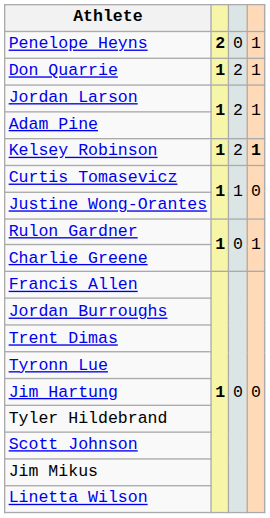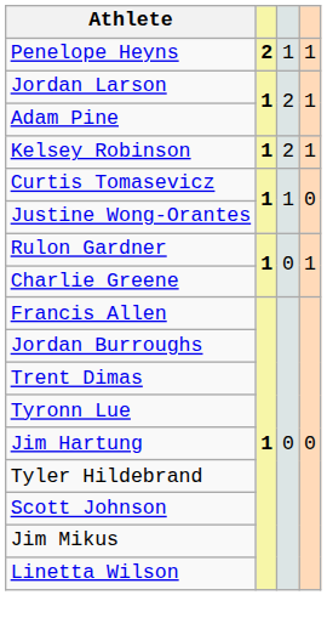 <table class=wikitable style="font-size: 95%">
 <tr>
 <th>Athlete</th>
 <td bgcolor=F7F6A8></td>
 <td bgcolor=DCE5E5></td>
 <td bgcolor=FFDAB9></td>
 </tr>
 <tr>
 <td> <a href='#'>Penelope Heyns</a> </td>
 <td bgcolor=F7F6A8><strong>2</strong></td>
-<td bgcolor=DCE5E5>0</td>
-<td bgcolor=FFDAB9>1</td>
-</tr>
-<tr>
-<td> <a href='#'>Don Quarrie</a> </td>
-<td bgcolor=F7F6A8><strong>1</strong></td>
-<td bgcolor=DCE5E5>2</td>
+<td bgcolor=DCE5E5>1</td>
 <td bgcolor=FFDAB9>1</td>
 </tr>
 <tr>
 <td> <a href='#'>Jordan Larson</a> </td>
 <td rowspan=2 bgcolor=F7F6A8><strong>1</strong></td>
 <td rowspan=2 bgcolor=DCE5E5>2</td>
 <td rowspan=2 bgcolor=FFDAB9>1</td>
 </tr>
 <tr>
 <td> <a href='#'>Adam Pine</a> </td>
 </tr>
 <tr>
 <td> <a href='#'>Kelsey Robinson</a> </td>
 <td bgcolor=F7F6A8><strong>1</strong></td>
 <td bgcolor=DCE5E5>2</td>
-<td bgcolor=FFDAB9><strong>1</strong></td>
+<td bgcolor=FFDAB9>1</td>
 </tr>
 <tr>
 <td> <a href='#'>Curtis Tomasevicz</a> </td>
 <td rowspan=2 bgcolor=F7F6A8><strong>1</strong></td>
 <td rowspan=2 bgcolor=DCE5E5>1</td>
 <td rowspan=2 bgcolor=FFDAB9>0</td>
 </tr>
 <tr>
 <td> <a href='#'>Justine Wong-Orantes</a> </td>
 </tr>
 <tr>
 <td> <a href='#'>Rulon Gardner</a> </td>
 <td rowspan=2 bgcolor=F7F6A8><strong>1</strong></td>
 <td rowspan=2 bgcolor=DCE5E5>0</td>
 <td rowspan=2 bgcolor=FFDAB9>1</td>
 </tr>
 <tr>
 <td> <a href='#'>Charlie Greene</a> </td>
 </tr>
 <tr>
 <td> <a href='#'>Francis Allen</a> </td>
 <td rowspan=9 bgcolor=F7F6A8><strong>1</strong></td>
 <td rowspan=9 bgcolor=DCE5E5>0</td>
 <td rowspan=9 bgcolor=FFDAB9>0</td>
 </tr>
 <tr>
 <td> <a href='#'>Jordan Burroughs</a> </td>
 </tr>
 <tr>
 <td> <a href='#'>Trent Dimas</a> </td>
 </tr>
 <tr>
 <td> <a href='#'>Tyronn Lue</a> </td>
 </tr>
 <tr>
 <td> <a href='#'>Jim Hartung</a> </td>
 </tr>
 <tr>
 <td> Tyler Hildebrand </td>
 </tr>
 <tr>
 <td> <a href='#'>Scott Johnson</a> </td>
 </tr>
 <tr>
 <td> Jim Mikus </td>
 </tr>
 <tr>
 <td> <a href='#'>Linetta Wilson</a> </td>
 </tr>
 </table>
